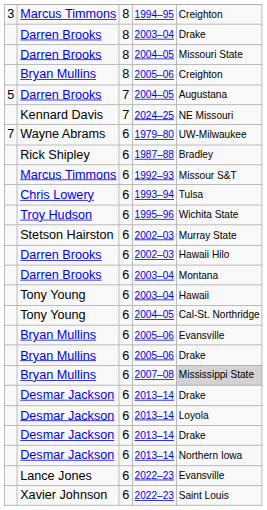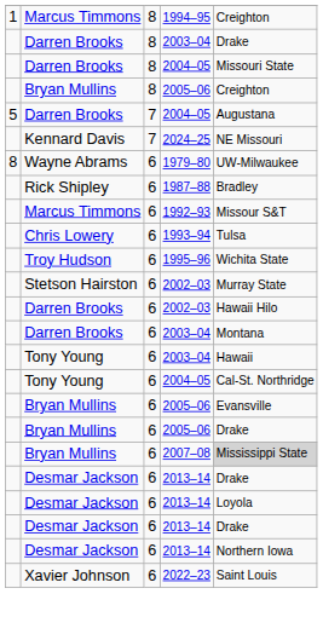 <table class="wikitable">
 <tr>
 </tr>
 <tr>
-<td>3</td>
+<td>1</td>
 <td><a href='#'>Marcus Timmons</a></td>
 <td>8</td>
 <td style="font-size:80%;"><a href='#'>1994–95</a></td>
 <td style="font-size:80%;">Creighton</td>
 </tr>
 <tr>
 <td></td>
 <td><a href='#'>Darren Brooks</a></td>
 <td>8</td>
 <td style="font-size:80%;"><a href='#'>2003–04</a></td>
 <td style="font-size:80%;">Drake</td>
 </tr>
 <tr>
 <td></td>
 <td><a href='#'>Darren Brooks</a></td>
 <td>8</td>
 <td style="font-size:80%;"><a href='#'>2004–05</a></td>
 <td style="font-size:80%;">Missouri State</td>
 </tr>
 <tr>
 <td></td>
 <td><a href='#'>Bryan Mullins</a></td>
 <td>8</td>
 <td style="font-size:80%;"><a href='#'>2005–06</a></td>
 <td style="font-size:80%;">Creighton</td>
 </tr>
 <tr>
 <td>5</td>
 <td><a href='#'>Darren Brooks</a></td>
 <td>7</td>
 <td style="font-size:80%;"><a href='#'>2004–05</a></td>
 <td style="font-size:80%;">Augustana</td>
 </tr>
 <tr>
 <td></td>
 <td>Kennard Davis</td>
 <td>7</td>
 <td style="font-size:80%;"><a href='#'>2024–25</a></td>
 <td style="font-size:80%;">NE Missouri</td>
 </tr>
 <tr>
-<td>7</td>
+<td>8</td>
 <td>Wayne Abrams</td>
 <td>6</td>
 <td style="font-size:80%;"><a href='#'>1979–80</a></td>
 <td style="font-size:80%;">UW-Milwaukee</td>
 </tr>
 <tr>
 <td></td>
 <td>Rick Shipley</td>
 <td>6</td>
 <td style="font-size:80%;"><a href='#'>1987–88</a></td>
 <td style="font-size:80%;">Bradley</td>
 </tr>
 <tr>
 <td></td>
 <td><a href='#'>Marcus Timmons</a></td>
 <td>6</td>
 <td style="font-size:80%;"><a href='#'>1992–93</a></td>
 <td style="font-size:80%;">Missour S&T</td>
 </tr>
 <tr>
 <td></td>
 <td><a href='#'>Chris Lowery</a></td>
 <td>6</td>
 <td style="font-size:80%;"><a href='#'>1993–94</a></td>
 <td style="font-size:80%;">Tulsa</td>
 </tr>
 <tr>
 <td></td>
 <td><a href='#'>Troy Hudson</a></td>
 <td>6</td>
 <td style="font-size:80%;"><a href='#'>1995–96</a></td>
 <td style="font-size:80%;">Wichita State</td>
 </tr>
 <tr>
 <td></td>
 <td>Stetson Hairston</td>
 <td>6</td>
 <td style="font-size:80%;"><a href='#'>2002–03</a></td>
 <td style="font-size:80%;">Murray State</td>
 </tr>
 <tr>
 <td></td>
 <td><a href='#'>Darren Brooks</a></td>
 <td>6</td>
 <td style="font-size:80%;"><a href='#'>2002–03</a></td>
 <td style="font-size:80%;">Hawaii Hilo</td>
 </tr>
 <tr>
 <td></td>
 <td><a href='#'>Darren Brooks</a></td>
 <td>6</td>
 <td style="font-size:80%;"><a href='#'>2003–04</a></td>
 <td style="font-size:80%;">Montana</td>
 </tr>
 <tr>
 <td></td>
 <td>Tony Young</td>
 <td>6</td>
 <td style="font-size:80%;"><a href='#'>2003–04</a></td>
 <td style="font-size:80%;">Hawaii</td>
 </tr>
 <tr>
 <td></td>
 <td>Tony Young</td>
 <td>6</td>
 <td style="font-size:80%;"><a href='#'>2004–05</a></td>
 <td style="font-size:80%;">Cal-St. Northridge</td>
 </tr>
 <tr>
 <td></td>
 <td><a href='#'>Bryan Mullins</a></td>
 <td>6</td>
 <td style="font-size:80%;"><a href='#'>2005–06</a></td>
 <td style="font-size:80%;">Evansville</td>
 </tr>
 <tr>
 <td></td>
 <td><a href='#'>Bryan Mullins</a></td>
 <td>6</td>
 <td style="font-size:80%;"><a href='#'>2005–06</a></td>
 <td style="font-size:80%;">Drake</td>
 </tr>
 <tr>
 <td></td>
 <td><a href='#'>Bryan Mullins</a></td>
 <td>6</td>
 <td style="font-size:80%;"><a href='#'>2007–08</a></td>
 <td style="background: lightgrey; font-size:80%;">Mississippi State</td>
 </tr>
 <tr>
 <td></td>
 <td><a href='#'>Desmar Jackson</a></td>
 <td>6</td>
 <td style="font-size:80%;"><a href='#'>2013–14</a></td>
 <td style="font-size:80%;">Drake</td>
 </tr>
 <tr>
 <td></td>
 <td><a href='#'>Desmar Jackson</a></td>
 <td>6</td>
 <td style="font-size:80%;"><a href='#'>2013–14</a></td>
 <td style="font-size:80%;">Loyola</td>
 </tr>
 <tr>
 <td></td>
 <td><a href='#'>Desmar Jackson</a></td>
 <td>6</td>
 <td style="font-size:80%;"><a href='#'>2013–14</a></td>
 <td style="font-size:80%;">Drake</td>
 </tr>
 <tr>
 <td></td>
 <td><a href='#'>Desmar Jackson</a></td>
 <td>6</td>
 <td style="font-size:80%;"><a href='#'>2013–14</a></td>
 <td style="font-size:80%;">Northern Iowa</td>
 </tr>
 <tr>
 <td></td>
-<td>Lance Jones</td>
-<td>6</td>
-<td style="font-size:80%;"><a href='#'>2022–23</a></td>
-<td style="font-size:80%;">Evansville</td>
-</tr>
-<tr>
-<td></td>
 <td>Xavier Johnson</td>
 <td>6</td>
 <td style="font-size:80%;"><a href='#'>2022–23</a></td>
 <td style="font-size:80%;">Saint Louis</td>
 </tr>
 </table>
